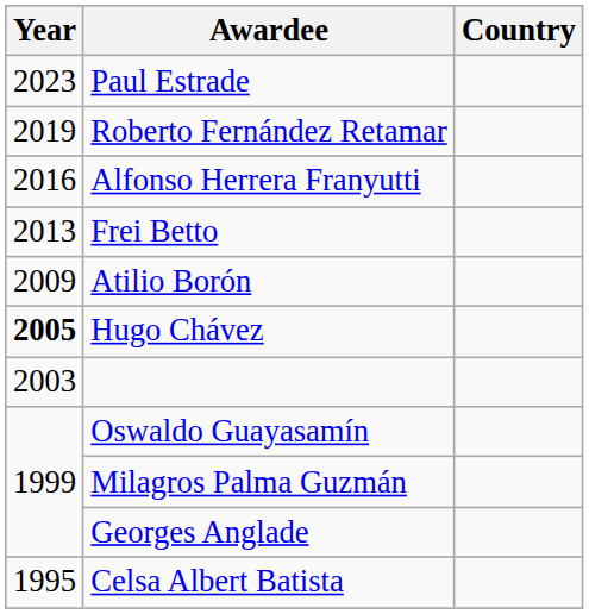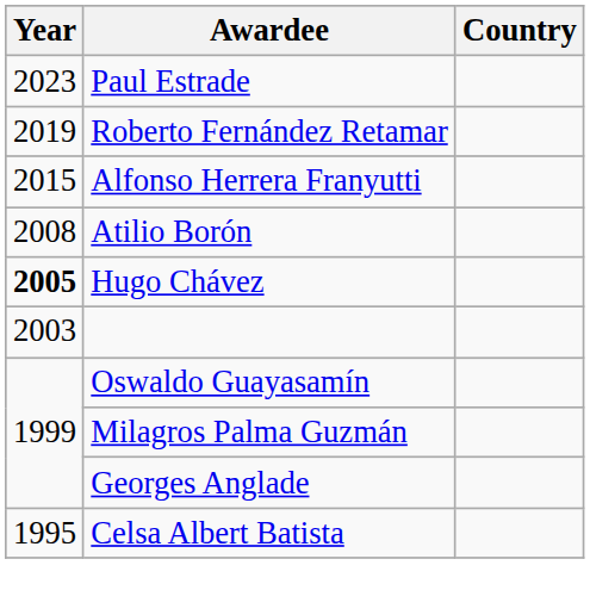 <table class="wikitable sortable">
 <tr>
 <th>Year</th>
 <th>Awardee</th>
 <th>Country</th>
 </tr>
 <tr>
 <td>2023</td>
 <td><a href='#'>Paul Estrade</a></td>
 <td></td>
 </tr>
 <tr>
 <td>2019</td>
 <td><a href='#'>Roberto Fernández Retamar</a></td>
 <td></td>
 </tr>
 <tr>
-<td>2016</td>
+<td>2015</td>
 <td><a href='#'>Alfonso Herrera Franyutti</a></td>
 <td></td>
 </tr>
 <tr>
-<td>2013</td>
-<td><a href='#'>Frei Betto</a></td>
-<td></td>
-</tr>
-<tr>
-<td>2009</td>
+<td>2008</td>
 <td><a href='#'>Atilio Borón</a></td>
 <td></td>
 </tr>
 <tr>
 <td><strong>2005</strong></td>
 <td><a href='#'>Hugo Chávez</a></td>
 <td></td>
 </tr>
 <tr>
 <td>2003</td>
 <td></td>
 <td></td>
 </tr>
 <tr>
 <td rowspan=3>1999</td>
 <td><a href='#'>Oswaldo Guayasamín</a></td>
 <td></td>
 </tr>
 <tr>
 <td><a href='#'>Milagros Palma Guzmán</a></td>
 <td></td>
 </tr>
 <tr>
 <td><a href='#'>Georges Anglade</a></td>
 <td></td>
 </tr>
 <tr>
 <td>1995</td>
 <td><a href='#'>Celsa Albert Batista</a></td>
 <td></td>
 </tr>
 </table>
